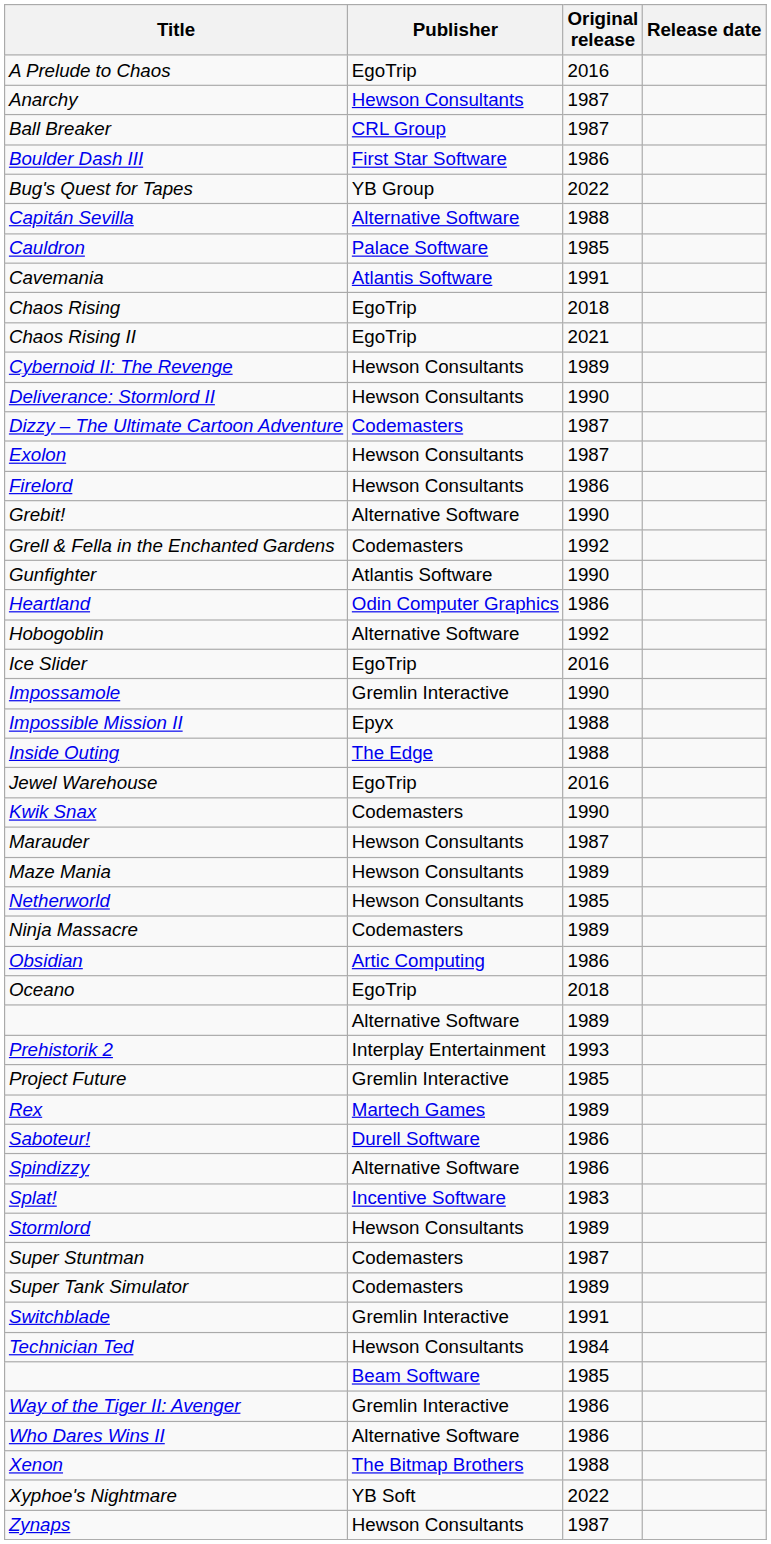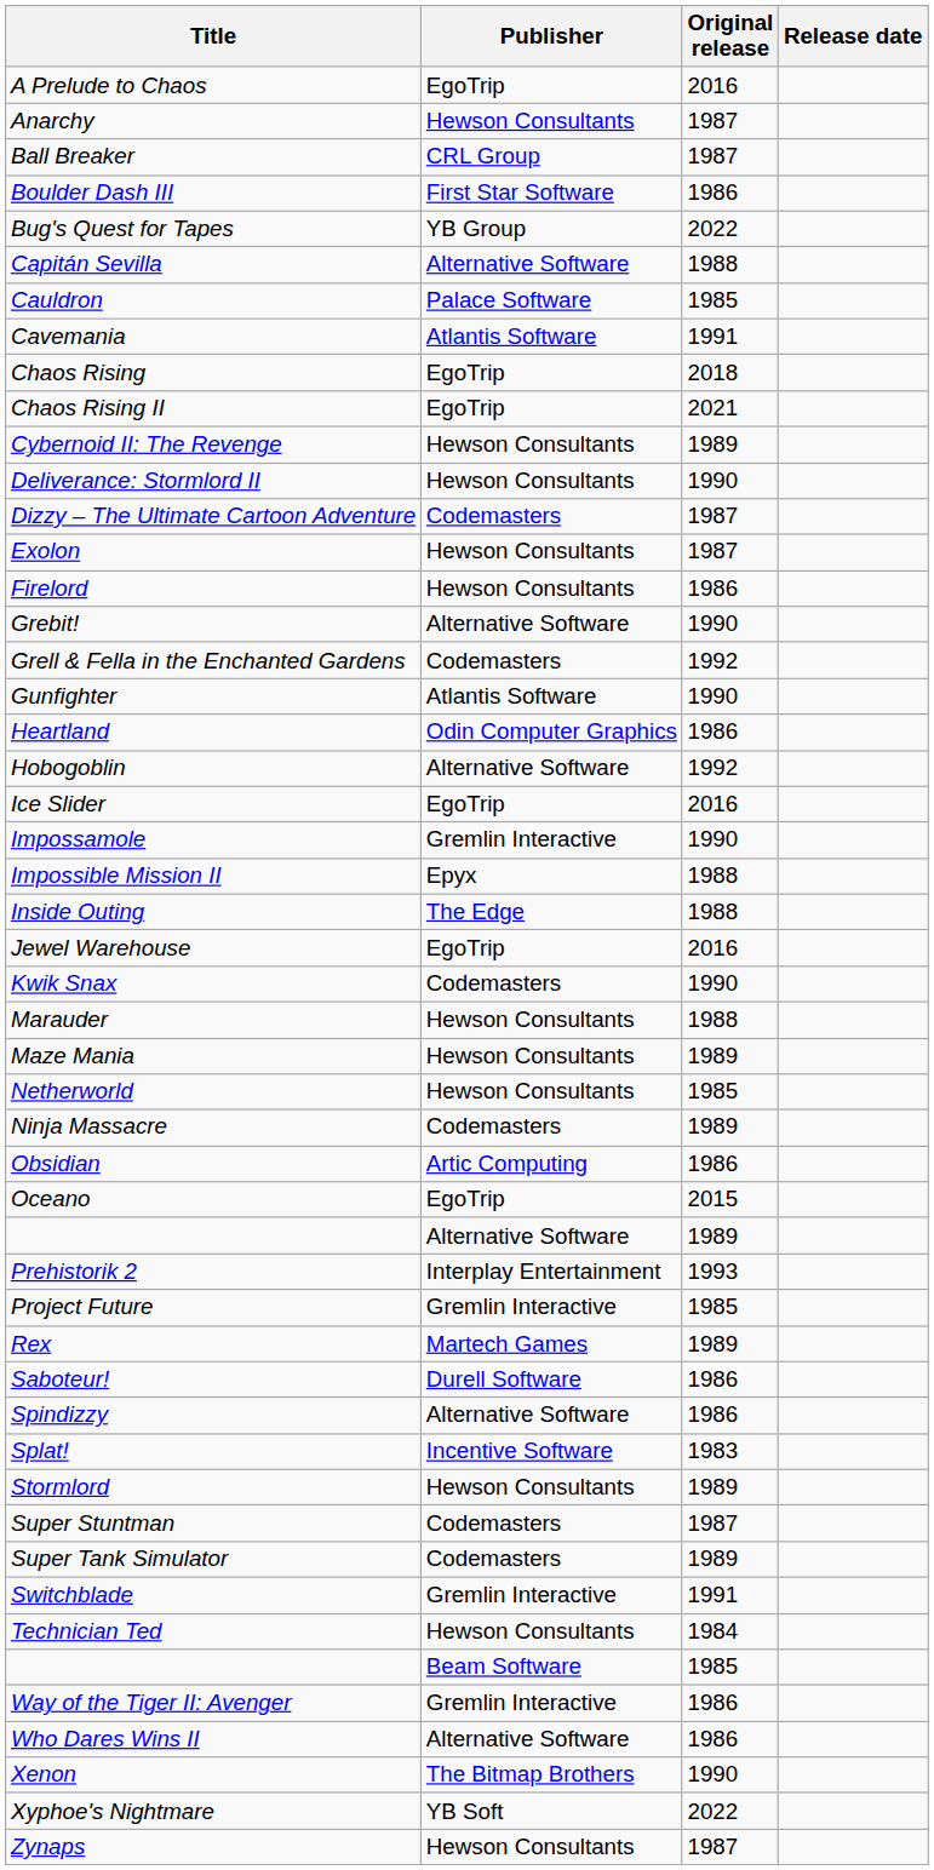 <table class="wikitable sortable" width="auto">
 <tr>
 <th>Title</th>
 <th>Publisher</th>
 <th>Original<br>release</th>
 <th>Release date</th>
 </tr>
 <tr>
 <td><em>A Prelude to Chaos</em></td>
 <td>EgoTrip</td>
 <td>2016</td>
 <td></td>
 </tr>
 <tr>
 <td><em>Anarchy</em></td>
 <td><a href='#'>Hewson Consultants</a></td>
 <td>1987</td>
 <td></td>
 </tr>
 <tr>
 <td><em>Ball Breaker</em></td>
 <td><a href='#'>CRL Group</a></td>
 <td>1987</td>
 <td></td>
 </tr>
 <tr>
 <td><em><a href='#'>Boulder Dash III</a></em></td>
 <td><a href='#'>First Star Software</a></td>
 <td>1986</td>
 <td></td>
 </tr>
 <tr>
 <td><em>Bug's Quest for Tapes</em></td>
 <td>YB Group</td>
 <td>2022</td>
 <td></td>
 </tr>
 <tr>
 <td><em><a href='#'>Capitán Sevilla</a></em></td>
 <td><a href='#'>Alternative Software</a></td>
 <td>1988</td>
 <td></td>
 </tr>
 <tr>
 <td><em><a href='#'>Cauldron</a></em></td>
 <td><a href='#'>Palace Software</a></td>
 <td>1985</td>
 <td></td>
 </tr>
 <tr>
 <td><em>Cavemania</em></td>
 <td><a href='#'>Atlantis Software</a></td>
 <td>1991</td>
 <td></td>
 </tr>
 <tr>
 <td><em>Chaos Rising</em></td>
 <td>EgoTrip</td>
 <td>2018</td>
 <td></td>
 </tr>
 <tr>
 <td><em>Chaos Rising II</em></td>
 <td>EgoTrip</td>
 <td>2021</td>
 <td></td>
 </tr>
 <tr>
 <td><em><a href='#'>Cybernoid II: The Revenge</a></em></td>
 <td>Hewson Consultants</td>
 <td>1989</td>
 <td></td>
 </tr>
 <tr>
 <td><em><a href='#'>Deliverance: Stormlord II</a></em></td>
 <td>Hewson Consultants</td>
 <td>1990</td>
 <td></td>
 </tr>
 <tr>
 <td><em><a href='#'>Dizzy – The Ultimate Cartoon Adventure</a></em></td>
 <td><a href='#'>Codemasters</a></td>
 <td>1987</td>
 <td></td>
 </tr>
 <tr>
 <td><em><a href='#'>Exolon</a></em></td>
 <td>Hewson Consultants</td>
 <td>1987</td>
 <td></td>
 </tr>
 <tr>
 <td><em><a href='#'>Firelord</a></em></td>
 <td>Hewson Consultants</td>
 <td>1986</td>
 <td></td>
 </tr>
 <tr>
 <td><em>Grebit!</em></td>
 <td>Alternative Software</td>
 <td>1990</td>
 <td></td>
 </tr>
 <tr>
 <td><em>Grell & Fella in the Enchanted Gardens</em></td>
 <td>Codemasters</td>
 <td>1992</td>
 <td></td>
 </tr>
 <tr>
 <td><em>Gunfighter</em></td>
 <td>Atlantis Software</td>
 <td>1990</td>
 <td></td>
 </tr>
 <tr>
 <td><em><a href='#'>Heartland</a></em></td>
 <td><a href='#'>Odin Computer Graphics</a></td>
 <td>1986</td>
 <td></td>
 </tr>
 <tr>
 <td><em>Hobogoblin</em></td>
 <td>Alternative Software</td>
 <td>1992</td>
 <td></td>
 </tr>
 <tr>
 <td><em>Ice Slider</em></td>
 <td>EgoTrip</td>
 <td>2016</td>
 <td></td>
 </tr>
 <tr>
 <td><em><a href='#'>Impossamole</a></em></td>
 <td>Gremlin Interactive</td>
 <td>1990</td>
 <td></td>
 </tr>
 <tr>
 <td><em><a href='#'>Impossible Mission II</a></em></td>
 <td>Epyx</td>
 <td>1988</td>
 <td></td>
 </tr>
 <tr>
 <td><em><a href='#'>Inside Outing</a></em></td>
 <td><a href='#'>The Edge</a></td>
 <td>1988</td>
 <td></td>
 </tr>
 <tr>
 <td><em>Jewel Warehouse</em></td>
 <td>EgoTrip</td>
 <td>2016</td>
 <td></td>
 </tr>
 <tr>
 <td><em><a href='#'>Kwik Snax</a></em></td>
 <td>Codemasters</td>
 <td>1990</td>
 <td></td>
 </tr>
 <tr>
 <td><em>Marauder</em></td>
 <td>Hewson Consultants</td>
-<td>1987</td>
+<td>1988</td>
 <td></td>
 </tr>
 <tr>
 <td><em>Maze Mania</em></td>
 <td>Hewson Consultants</td>
 <td>1989</td>
 <td></td>
 </tr>
 <tr>
 <td><em><a href='#'>Netherworld</a></em></td>
 <td>Hewson Consultants</td>
 <td>1985</td>
 <td></td>
 </tr>
 <tr>
 <td><em>Ninja Massacre</em></td>
 <td>Codemasters</td>
 <td>1989</td>
 <td></td>
 </tr>
 <tr>
 <td><em><a href='#'>Obsidian</a></em></td>
 <td><a href='#'>Artic Computing</a></td>
 <td>1986</td>
 <td></td>
 </tr>
 <tr>
 <td><em>Oceano</em></td>
 <td>EgoTrip</td>
-<td>2018</td>
+<td>2015</td>
 <td></td>
 </tr>
 <tr>
 <td></td>
 <td>Alternative Software</td>
 <td>1989</td>
 <td></td>
 </tr>
 <tr>
 <td><em><a href='#'>Prehistorik 2</a></em></td>
 <td>Interplay Entertainment</td>
 <td>1993</td>
 <td></td>
 </tr>
 <tr>
 <td><em>Project Future</em></td>
 <td>Gremlin Interactive</td>
 <td>1985</td>
 <td></td>
 </tr>
 <tr>
 <td><em><a href='#'>Rex</a></em></td>
 <td><a href='#'>Martech Games</a></td>
 <td>1989</td>
 <td></td>
 </tr>
 <tr>
 <td><em><a href='#'>Saboteur!</a></em></td>
 <td><a href='#'>Durell Software</a></td>
 <td>1986</td>
 <td></td>
 </tr>
 <tr>
 <td><em><a href='#'>Spindizzy</a></em></td>
 <td>Alternative Software</td>
 <td>1986</td>
 <td></td>
 </tr>
 <tr>
 <td><em><a href='#'>Splat!</a></em></td>
 <td><a href='#'>Incentive Software</a></td>
 <td>1983</td>
 <td></td>
 </tr>
 <tr>
 <td><em><a href='#'>Stormlord</a></em></td>
 <td>Hewson Consultants</td>
 <td>1989</td>
 <td></td>
 </tr>
 <tr>
 <td><em>Super Stuntman</em></td>
 <td>Codemasters</td>
 <td>1987</td>
 <td></td>
 </tr>
 <tr>
 <td><em>Super Tank Simulator</em></td>
 <td>Codemasters</td>
 <td>1989</td>
 <td></td>
 </tr>
 <tr>
 <td><em><a href='#'>Switchblade</a></em></td>
 <td>Gremlin Interactive</td>
 <td>1991</td>
 <td></td>
 </tr>
 <tr>
 <td><em><a href='#'>Technician Ted</a></em></td>
 <td>Hewson Consultants</td>
 <td>1984</td>
 <td></td>
 </tr>
 <tr>
 <td></td>
 <td><a href='#'>Beam Software</a></td>
 <td>1985</td>
 <td></td>
 </tr>
 <tr>
 <td><em><a href='#'>Way of the Tiger II: Avenger</a></em></td>
 <td>Gremlin Interactive</td>
 <td>1986</td>
 <td></td>
 </tr>
 <tr>
 <td><em><a href='#'>Who Dares Wins II</a></em></td>
 <td>Alternative Software</td>
 <td>1986</td>
 <td></td>
 </tr>
 <tr>
 <td><em><a href='#'>Xenon</a></em></td>
 <td><a href='#'>The Bitmap Brothers</a></td>
-<td>1988</td>
+<td>1990</td>
 <td></td>
 </tr>
 <tr>
 <td><em>Xyphoe's Nightmare</em></td>
 <td>YB Soft</td>
 <td>2022</td>
 <td></td>
 </tr>
 <tr>
 <td><em><a href='#'>Zynaps</a></em></td>
 <td>Hewson Consultants</td>
 <td>1987</td>
 <td></td>
 </tr>
 </table>
